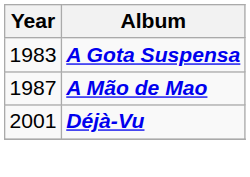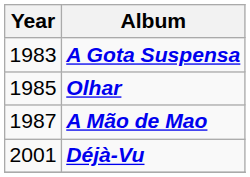 <table class="wikitable">
 <tr>
 <th>Year</th>
 <th>Album</th>
 </tr>
 <tr>
 <td>1983</td>
 <td><strong><em><a href='#'>A Gota Suspensa</a></em></strong> </td>
+</tr>
+<tr>
+<td>1985</td>
+<td><strong><em><a href='#'>Olhar</a></em></strong> </td>
 </tr>
 <tr>
 <td>1987</td>
 <td><strong><em><a href='#'>A Mão de Mao</a></em></strong> </td>
 </tr>
 <tr>
 <td>2001</td>
 <td><strong><em><a href='#'>Déjà-Vu</a></em></strong> </td>
 </tr>
 <tr>
 </tr>
 <tr>
 </tr>
 </table>
